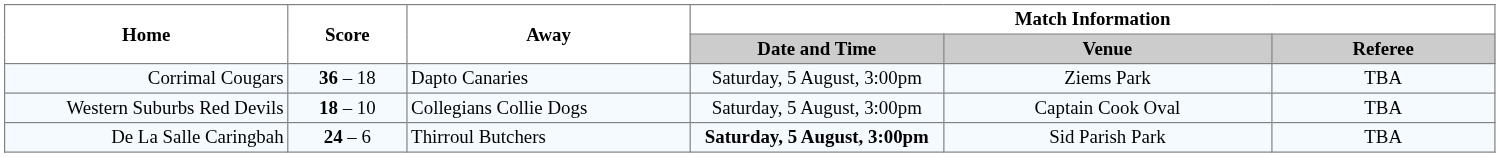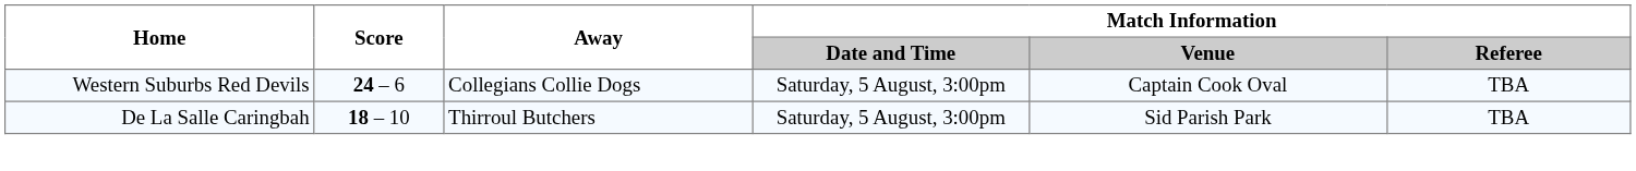 <table width="100%" cellspacing="0" cellpadding="3" border="1" style="border-collapse:collapse;  text-align:center;">
 <tr>
 <th rowspan="2" width="19%">Home</th>
 <th rowspan="2" width="8%">Score</th>
 <th rowspan="2" width="19%">Away</th>
 <th colspan="3">Match Information</th>
 </tr>
 <tr style="background:#CCCCCC">
 <th width="17%">Date and Time</th>
 <th width="22%">Venue</th>
 <th width="50%">Referee</th>
 </tr>
 <tr style="text-align:center; background:#f5faff;">
-<td align="right">Corrimal Cougars </td>
-<td><strong>36</strong> – 18</td>
-<td align="left"> Dapto Canaries</td>
-<td>Saturday, 5 August, 3:00pm</td>
-<td>Ziems Park</td>
-<td>TBA</td>
-</tr>
-<tr style="text-align:center; background:#f5faff;">
 <td align="right">Western Suburbs Red Devils </td>
-<td><strong>18</strong> – 10</td>
+<td><strong>24</strong> – 6</td>
 <td align="left"> Collegians Collie Dogs</td>
 <td>Saturday, 5 August, 3:00pm</td>
 <td>Captain Cook Oval</td>
 <td>TBA</td>
 </tr>
 <tr style="text-align:center; background:#f5faff;">
 <td align="right">De La Salle Caringbah </td>
-<td><strong>24</strong> – 6</td>
+<td><strong>18</strong> – 10</td>
 <td align="left"> Thirroul Butchers</td>
-<td><strong>Saturday, 5 August, 3:00pm</strong></td>
+<td>Saturday, 5 August, 3:00pm</td>
 <td>Sid Parish Park</td>
 <td>TBA</td>
 </tr>
 </table>
